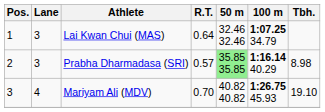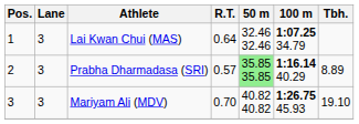 <table class="wikitable">
 <tr>
 <th>Pos.</th>
 <th>Lane</th>
 <th>Athlete</th>
 <th>R.T.</th>
 <th>50 m</th>
 <th>100 m</th>
 <th>Tbh.</th>
 </tr>
 <tr>
 <td>1</td>
 <td>3</td>
 <td> <a href='#'>Lai Kwan Chui</a> (<a href='#'>MAS</a>)</td>
 <td>0.64</td>
 <td>32.46<br>32.46</td>
 <td><strong>1:07.25</strong><br>34.79</td>
 <td> </td>
 </tr>
 <tr>
 <td>2</td>
 <td>3</td>
 <td> <a href='#'>Prabha Dharmadasa</a> (<a href='#'>SRI</a>)</td>
 <td>0.57</td>
 <td style="background: lightgreen;">35.85<br>35.85</td>
 <td><strong>1:16.14</strong><br>40.29</td>
-<td>8.98</td>
+<td>8.89</td>
 </tr>
 <tr>
 <td>3</td>
-<td>4</td>
+<td>3</td>
 <td> <a href='#'>Mariyam Ali</a> (<a href='#'>MDV</a>)</td>
 <td>0.70</td>
 <td>40.82<br>40.82</td>
 <td><strong>1:26.75</strong><br>45.93</td>
 <td>19.10</td>
 </tr>
 <tr>
 </tr>
 </table>
